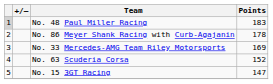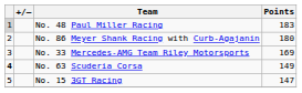 <table class="wikitable" style="font-size: 95%;">
 <tr>
 <th scope="col"></th>
 <th scope="col">+/–</th>
 <th scope="col">Team</th>
 <th scope="col">Points</th>
 </tr>
 <tr>
 <td align=center style="background: lightgrey;">1</td>
 <td align="left"></td>
 <td> No. 48 <a href='#'>Paul Miller Racing</a></td>
 <td align=right>183</td>
 </tr>
 <tr>
 <td align=center>2</td>
 <td align="left"></td>
 <td> No. 86 <a href='#'>Meyer Shank Racing</a> with <a href='#'>Curb-Agajanin</a></td>
-<td align=right>178</td>
+<td align=right>180</td>
 </tr>
 <tr>
 <td align=center>3</td>
 <td align="left"></td>
 <td> No. 33 <a href='#'>Mercedes-AMG Team Riley Motorsports</a></td>
 <td align=right>169</td>
 </tr>
 <tr>
-<td align=center>4</td>
+<td align=center><strong>4</strong></td>
 <td align="left"></td>
 <td> No. 63 <a href='#'>Scuderia Corsa</a></td>
-<td align=right>152</td>
+<td align=right>149</td>
 </tr>
 <tr>
 <td align=center>5</td>
 <td align="left"></td>
 <td> No. 15 <a href='#'>3GT Racing</a></td>
 <td align=right>147</td>
 </tr>
 <tr>
 </tr>
 </table>
